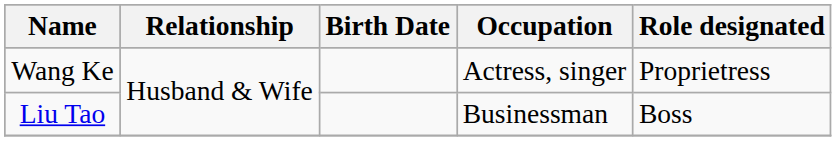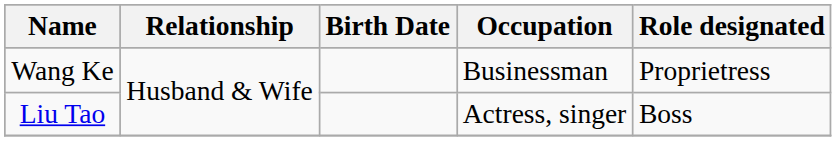 <table class="wikitable" style="text-align:center;">
 <tr>
 <th>Name</th>
 <th>Relationship</th>
 <th>Birth Date</th>
 <th>Occupation</th>
 <th>Role designated</th>
 </tr>
 <tr>
 <td> Wang Ke</td>
 <td rowspan="2">Husband & Wife</td>
 <td></td>
-<td align="left">Actress, singer</td>
+<td align="left">Businessman</td>
 <td align="left">Proprietress</td>
 </tr>
 <tr>
 <td> <a href='#'>Liu Tao</a></td>
 <td></td>
-<td align="left">Businessman</td>
+<td align="left">Actress, singer</td>
 <td align="left">Boss</td>
 </tr>
 <tr>
 </tr>
 </table>
